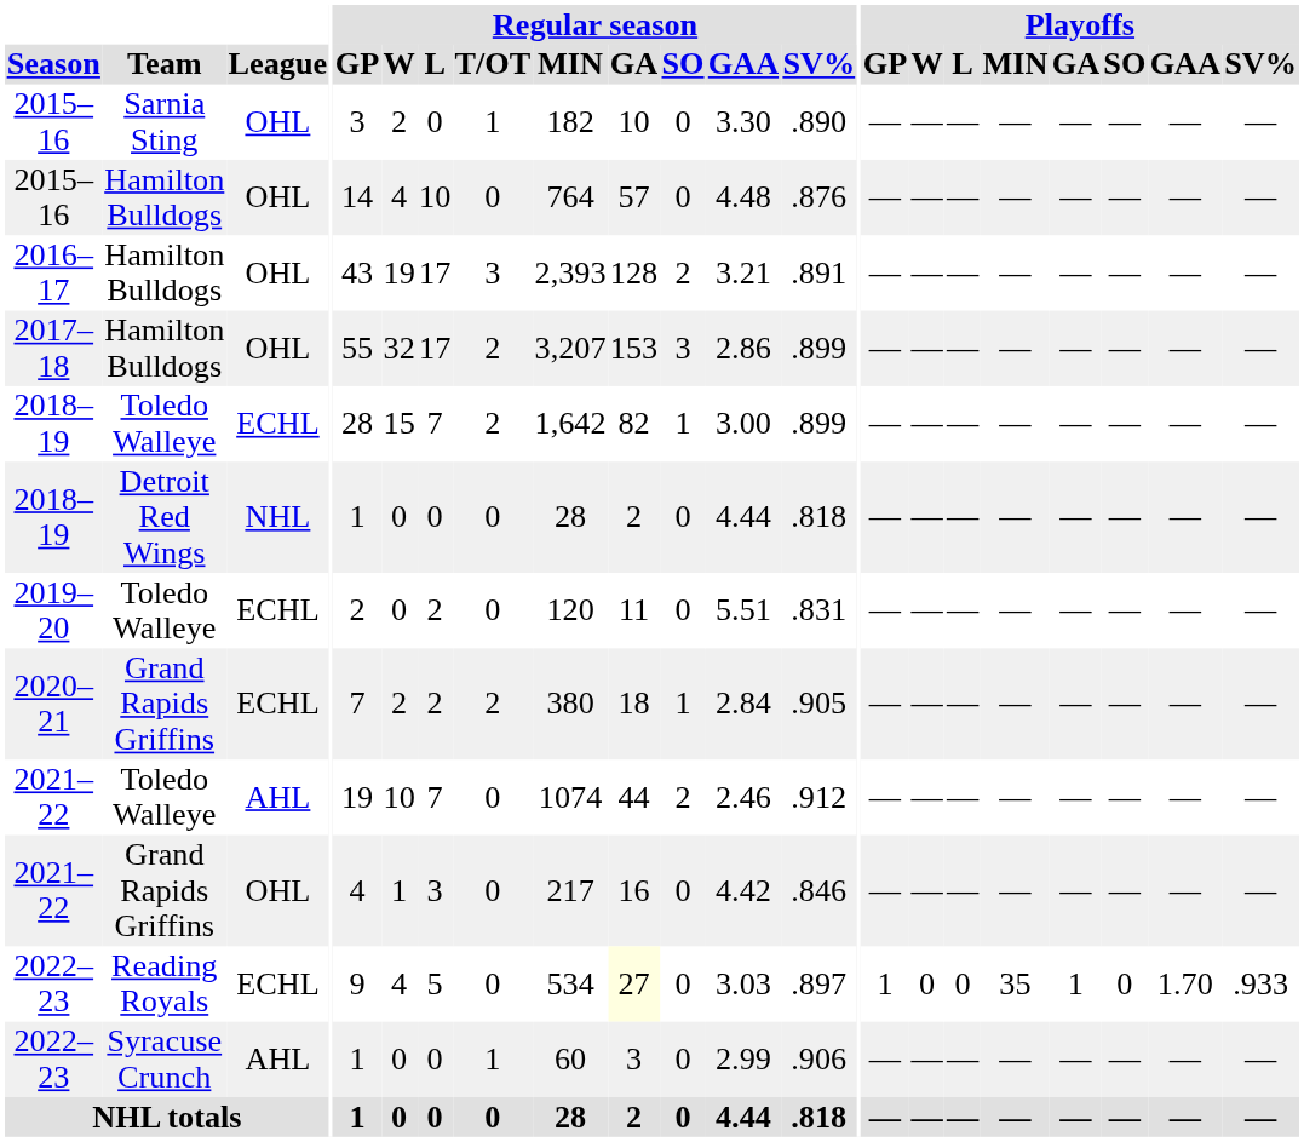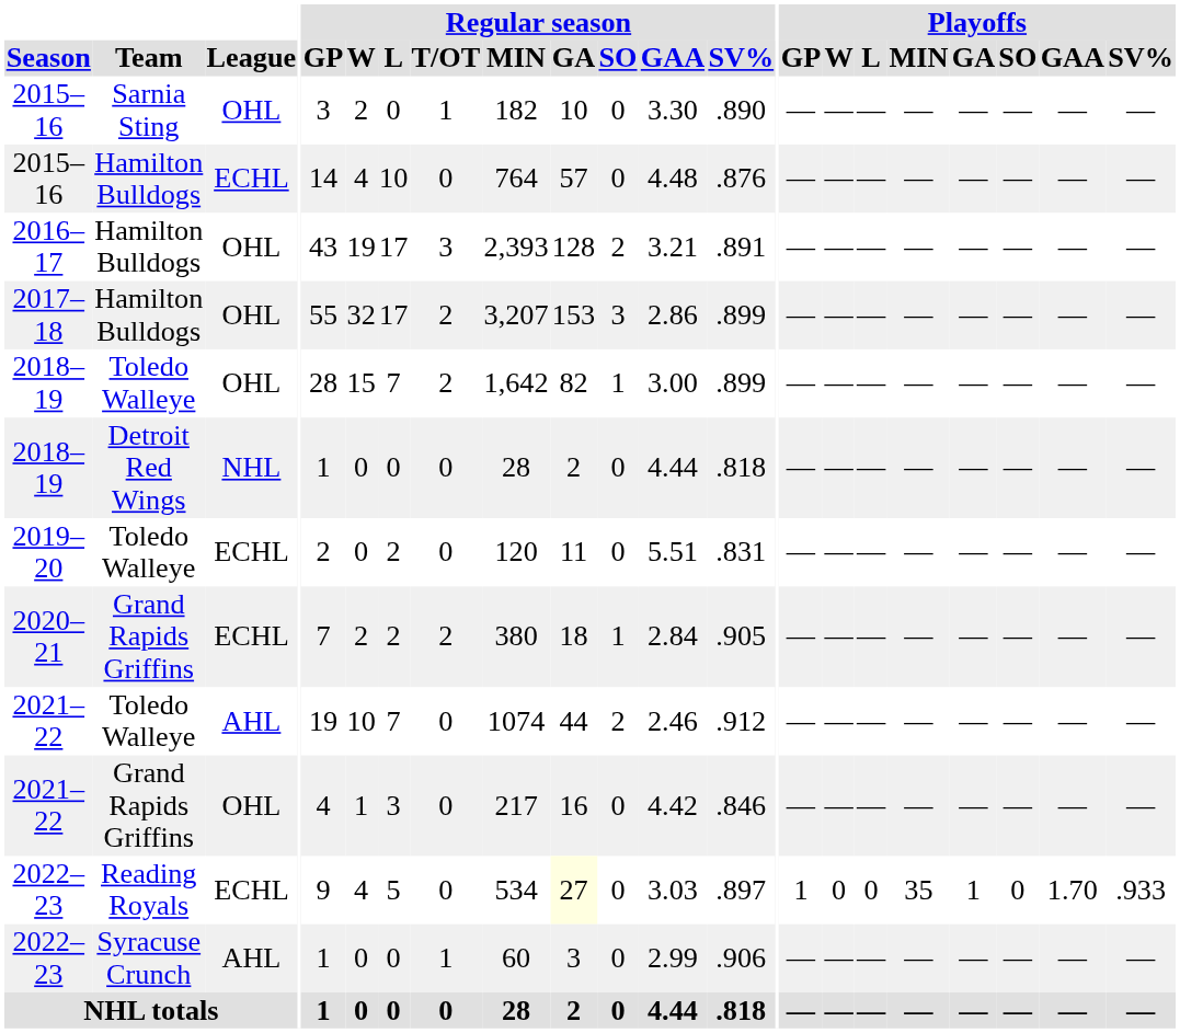 <table border="0" cellpadding="1" cellspacing="0" style="text-align:center; width:75%">
 <tr ALIGN="center" bgcolor="#e0e0e0">
 <th align="center" colspan="3" bgcolor="#ffffff"></th>
 <th align="center" rowspan="99" bgcolor="#ffffff"></th>
 <th align="center" colspan="9" bgcolor="#e0e0e0"><a href='#'>Regular season</a></th>
 <th align="center" rowspan="99" bgcolor="#ffffff"></th>
 <th align="center" colspan="8" bgcolor="#e0e0e0"><a href='#'>Playoffs</a></th>
 </tr>
 <tr ALIGN="center" bgcolor="#e0e0e0">
 <th><a href='#'>Season</a></th>
 <th>Team</th>
 <th>League</th>
 <th>GP</th>
 <th>W</th>
 <th>L</th>
 <th>T/OT</th>
 <th>MIN</th>
 <th>GA</th>
 <th><a href='#'>SO</a></th>
 <th><a href='#'>GAA</a></th>
 <th><a href='#'>SV%</a></th>
 <th>GP</th>
 <th>W</th>
 <th>L</th>
 <th>MIN</th>
 <th>GA</th>
 <th>SO</th>
 <th>GAA</th>
 <th>SV%</th>
 </tr>
 <tr>
 <td><a href='#'>2015–16</a></td>
 <td><a href='#'>Sarnia Sting</a></td>
 <td><a href='#'>OHL</a></td>
 <td>3</td>
 <td>2</td>
 <td>0</td>
 <td>1</td>
 <td>182</td>
 <td>10</td>
 <td>0</td>
 <td>3.30</td>
 <td>.890</td>
 <td>—</td>
 <td>—</td>
 <td>—</td>
 <td>—</td>
 <td>—</td>
 <td>—</td>
 <td>—</td>
 <td>—</td>
 </tr>
 <tr style="background:#f0f0f0;">
 <td>2015–16</td>
 <td><a href='#'>Hamilton Bulldogs</a></td>
-<td>OHL</td>
+<td><a href='#'>ECHL</a></td>
 <td>14</td>
 <td>4</td>
 <td>10</td>
 <td>0</td>
 <td>764</td>
 <td>57</td>
 <td>0</td>
 <td>4.48</td>
 <td>.876</td>
 <td>—</td>
 <td>—</td>
 <td>—</td>
 <td>—</td>
 <td>—</td>
 <td>—</td>
 <td>—</td>
 <td>—</td>
 </tr>
 <tr>
 <td><a href='#'>2016–17</a></td>
 <td>Hamilton Bulldogs</td>
 <td>OHL</td>
 <td>43</td>
 <td>19</td>
 <td>17</td>
 <td>3</td>
 <td>2,393</td>
 <td>128</td>
 <td>2</td>
 <td>3.21</td>
 <td>.891</td>
 <td>—</td>
 <td>—</td>
 <td>—</td>
 <td>—</td>
 <td>—</td>
 <td>—</td>
 <td>—</td>
 <td>—</td>
 </tr>
 <tr style="background:#f0f0f0;">
 <td><a href='#'>2017–18</a></td>
 <td>Hamilton Bulldogs</td>
 <td>OHL</td>
 <td>55</td>
 <td>32</td>
 <td>17</td>
 <td>2</td>
 <td>3,207</td>
 <td>153</td>
 <td>3</td>
 <td>2.86</td>
 <td>.899</td>
 <td>—</td>
 <td>—</td>
 <td>—</td>
 <td>—</td>
 <td>—</td>
 <td>—</td>
 <td>—</td>
 <td>—</td>
 </tr>
 <tr>
 <td><a href='#'>2018–19</a></td>
 <td><a href='#'>Toledo Walleye</a></td>
-<td><a href='#'>ECHL</a></td>
+<td>OHL</td>
 <td>28</td>
 <td>15</td>
 <td>7</td>
 <td>2</td>
 <td>1,642</td>
 <td>82</td>
 <td>1</td>
 <td>3.00</td>
 <td>.899</td>
 <td>—</td>
 <td>—</td>
 <td>—</td>
 <td>—</td>
 <td>—</td>
 <td>—</td>
 <td>—</td>
 <td>—</td>
 </tr>
 <tr style="background:#f0f0f0;">
 <td><a href='#'>2018–19</a></td>
 <td><a href='#'>Detroit Red Wings</a></td>
 <td><a href='#'>NHL</a></td>
 <td>1</td>
 <td>0</td>
 <td>0</td>
 <td>0</td>
 <td>28</td>
 <td>2</td>
 <td>0</td>
 <td>4.44</td>
 <td>.818</td>
 <td>—</td>
 <td>—</td>
 <td>—</td>
 <td>—</td>
 <td>—</td>
 <td>—</td>
 <td>—</td>
 <td>—</td>
 </tr>
 <tr>
 <td><a href='#'>2019–20</a></td>
 <td>Toledo Walleye</td>
 <td>ECHL</td>
 <td>2</td>
 <td>0</td>
 <td>2</td>
 <td>0</td>
 <td>120</td>
 <td>11</td>
 <td>0</td>
 <td>5.51</td>
 <td>.831</td>
 <td>—</td>
 <td>—</td>
 <td>—</td>
 <td>—</td>
 <td>—</td>
 <td>—</td>
 <td>—</td>
 <td>—</td>
 </tr>
 <tr style="background:#f0f0f0;">
 <td><a href='#'>2020–21</a></td>
 <td><a href='#'>Grand Rapids Griffins</a></td>
 <td>ECHL</td>
 <td>7</td>
 <td>2</td>
 <td>2</td>
 <td>2</td>
 <td>380</td>
 <td>18</td>
 <td>1</td>
 <td>2.84</td>
 <td>.905</td>
 <td>—</td>
 <td>—</td>
 <td>—</td>
 <td>—</td>
 <td>—</td>
 <td>—</td>
 <td>—</td>
 <td>—</td>
 </tr>
 <tr>
 <td><a href='#'>2021–22</a></td>
 <td>Toledo Walleye</td>
 <td><a href='#'>AHL</a></td>
 <td>19</td>
 <td>10</td>
 <td>7</td>
 <td>0</td>
 <td>1074</td>
 <td>44</td>
 <td>2</td>
 <td>2.46</td>
 <td>.912</td>
 <td>—</td>
 <td>—</td>
 <td>—</td>
 <td>—</td>
 <td>—</td>
 <td>—</td>
 <td>—</td>
 <td>—</td>
 </tr>
 <tr style="background:#f0f0f0;">
 <td><a href='#'>2021–22</a></td>
 <td>Grand Rapids Griffins</td>
 <td>OHL</td>
 <td>4</td>
 <td>1</td>
 <td>3</td>
 <td>0</td>
 <td>217</td>
 <td>16</td>
 <td>0</td>
 <td>4.42</td>
 <td>.846</td>
 <td>—</td>
 <td>—</td>
 <td>—</td>
 <td>—</td>
 <td>—</td>
 <td>—</td>
 <td>—</td>
 <td>—</td>
 </tr>
 <tr>
 <td><a href='#'>2022–23</a></td>
 <td><a href='#'>Reading Royals</a></td>
 <td>ECHL</td>
 <td>9</td>
 <td>4</td>
 <td>5</td>
 <td>0</td>
 <td>534</td>
 <td style="background: lightyellow;">27</td>
 <td>0</td>
 <td>3.03</td>
 <td>.897</td>
 <td>1</td>
 <td>0</td>
 <td>0</td>
 <td>35</td>
 <td>1</td>
 <td>0</td>
 <td>1.70</td>
 <td>.933</td>
 </tr>
 <tr style="background:#f0f0f0;">
 <td><a href='#'>2022–23</a></td>
 <td><a href='#'>Syracuse Crunch</a></td>
 <td>AHL</td>
 <td>1</td>
 <td>0</td>
 <td>0</td>
 <td>1</td>
 <td>60</td>
 <td>3</td>
 <td>0</td>
 <td>2.99</td>
 <td>.906</td>
 <td>—</td>
 <td>—</td>
 <td>—</td>
 <td>—</td>
 <td>—</td>
 <td>—</td>
 <td>—</td>
 <td>—</td>
 </tr>
 <tr style="background:#e0e0e0;">
 <th colspan=3>NHL totals</th>
 <th>1</th>
 <th>0</th>
 <th>0</th>
 <th>0</th>
 <th>28</th>
 <th>2</th>
 <th>0</th>
 <th>4.44</th>
 <th>.818</th>
 <th>—</th>
 <th>—</th>
 <th>—</th>
 <th>—</th>
 <th>—</th>
 <th>—</th>
 <th>—</th>
 <th>—</th>
 </tr>
 </table>
